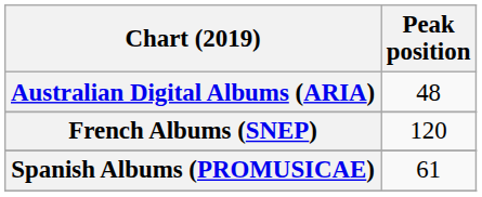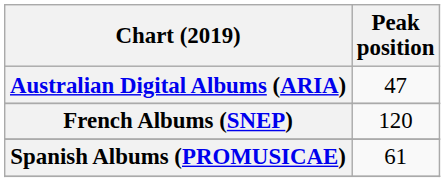 <table class="wikitable sortable plainrowheaders" style="text-align:center">
 <tr>
 <th scope="col">Chart (2019)</th>
 <th scope="col">Peak<br>position</th>
 </tr>
 <tr>
 <th scope="row"><a href='#'>Australian Digital Albums</a> (<a href='#'>ARIA</a>)</th>
-<td>48</td>
+<td>47</td>
 </tr>
 <tr>
 </tr>
 <tr>
 </tr>
 <tr>
 </tr>
 <tr>
 <th scope="row">French Albums (<a href='#'>SNEP</a>)</th>
 <td>120</td>
 </tr>
 <tr>
 </tr>
 <tr>
 </tr>
 <tr>
 <th scope="row">Spanish Albums (<a href='#'>PROMUSICAE</a>)</th>
 <td>61</td>
 </tr>
 <tr>
 </tr>
 <tr>
 </tr>
 </table>
